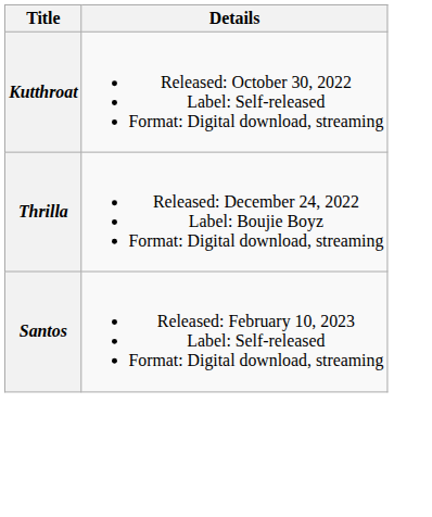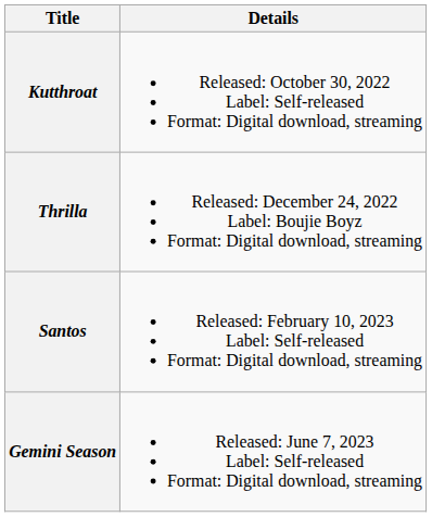 <table class="wikitable plainrowheaders" style="text-align:center;">
 <tr>
 <th scope="col" rowspan="1">Title</th>
 <th scope="col" rowspan="1">Details</th>
 </tr>
 <tr>
 <th scope="row"><em>Kutthroat</em></th>
 <td><br><ul><li>Released: October 30, 2022</li><li>Label: Self-released</li><li>Format: Digital download, streaming</li></ul></td>
 </tr>
 <tr>
 <th scope="row"><em>Thrilla</em><br></th>
 <td><br><ul><li>Released: December 24, 2022</li><li>Label: Boujie Boyz</li><li>Format: Digital download, streaming</li></ul></td>
 </tr>
 <tr>
 <th scope="row"><em>Santos</em></th>
 <td><br><ul><li>Released: February 10, 2023</li><li>Label: Self-released</li><li>Format: Digital download, streaming</li></ul></td>
 </tr>
+<tr>
+<th scope="row"><em>Gemini Season</em></th>
+<td><br><ul><li>Released: June 7, 2023</li><li>Label: Self-released</li><li>Format: Digital download, streaming</li></ul></td>
+</tr>
 </table>
